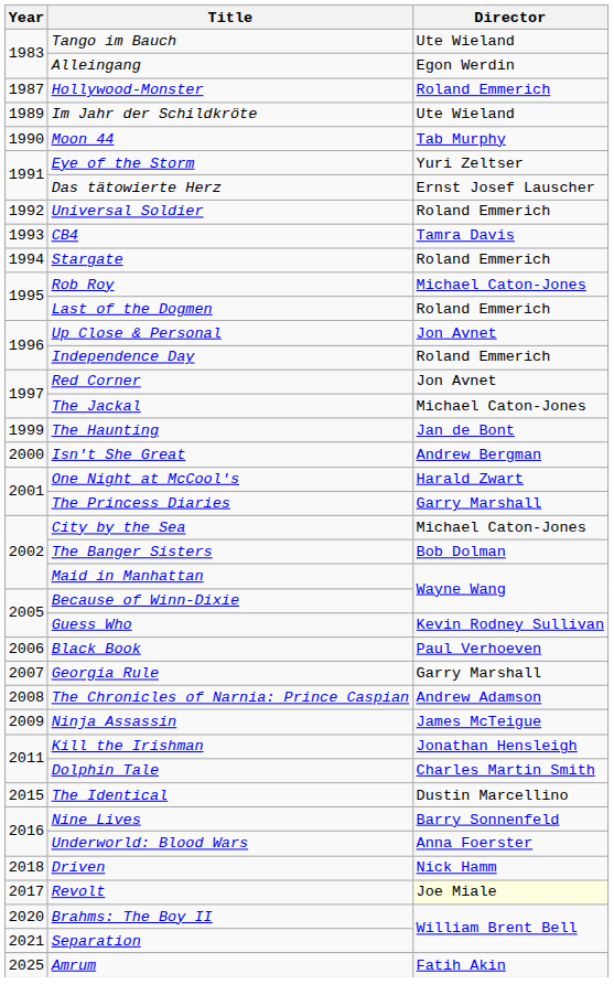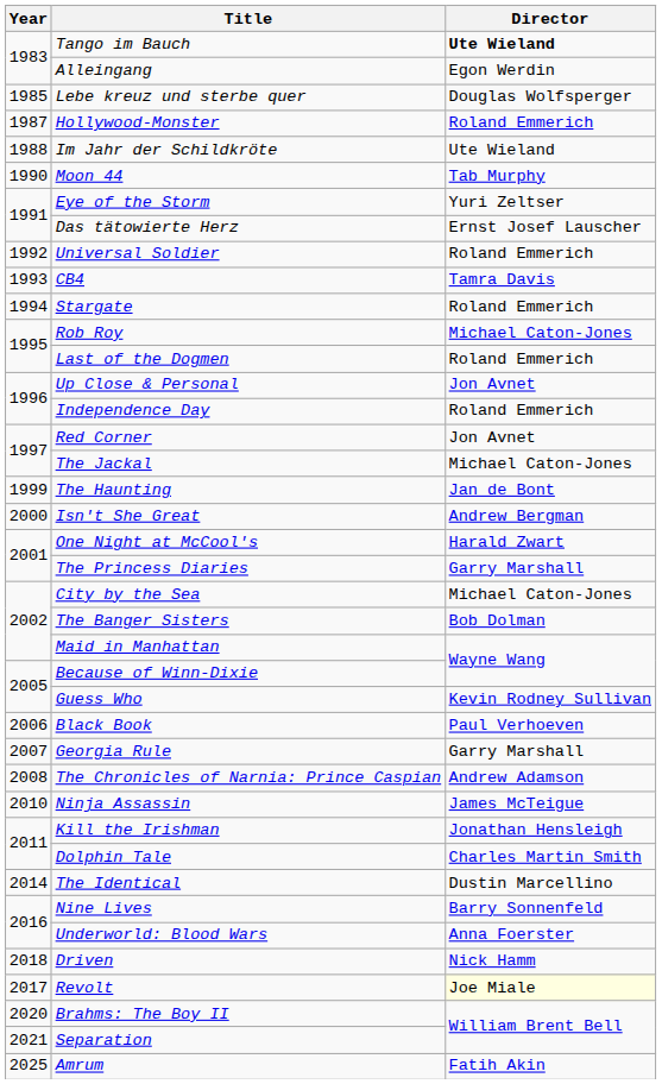 <table class="wikitable">
 <tr>
 <th>Year</th>
 <th>Title</th>
 <th>Director</th>
 </tr>
 <tr>
 <td rowspan=2>1983</td>
 <td><em>Tango im Bauch</em></td>
-<td>Ute Wieland</td>
+<td><strong>Ute Wieland</strong></td>
 </tr>
 <tr>
 <td><em>Alleingang</em></td>
 <td>Egon Werdin</td>
+</tr>
+<tr>
+<td>1985</td>
+<td><em>Lebe kreuz und sterbe quer</em></td>
+<td>Douglas Wolfsperger</td>
 </tr>
 <tr>
 <td>1987</td>
 <td><em><a href='#'>Hollywood-Monster</a></em></td>
 <td><a href='#'>Roland Emmerich</a></td>
 </tr>
 <tr>
-<td>1989</td>
+<td>1988</td>
 <td><em>Im Jahr der Schildkröte</em></td>
 <td>Ute Wieland</td>
 </tr>
 <tr>
 <td>1990</td>
 <td><em><a href='#'>Moon 44</a></em></td>
 <td><a href='#'>Tab Murphy</a></td>
 </tr>
 <tr>
 <td rowspan=2>1991</td>
 <td><em><a href='#'>Eye of the Storm</a></em></td>
 <td>Yuri Zeltser</td>
 </tr>
 <tr>
 <td><em>Das tätowierte Herz</em></td>
 <td>Ernst Josef Lauscher</td>
 </tr>
 <tr>
 <td>1992</td>
 <td><em><a href='#'>Universal Soldier</a></em></td>
 <td>Roland Emmerich</td>
 </tr>
 <tr>
 <td>1993</td>
 <td><em><a href='#'>CB4</a></em></td>
 <td><a href='#'>Tamra Davis</a></td>
 </tr>
 <tr>
 <td>1994</td>
 <td><em><a href='#'>Stargate</a></em></td>
 <td>Roland Emmerich</td>
 </tr>
 <tr>
 <td rowspan=2>1995</td>
 <td><em><a href='#'>Rob Roy</a></em></td>
 <td><a href='#'>Michael Caton-Jones</a></td>
 </tr>
 <tr>
 <td><em><a href='#'>Last of the Dogmen</a></em></td>
 <td>Roland Emmerich</td>
 </tr>
 <tr>
 <td rowspan=2>1996</td>
 <td><em><a href='#'>Up Close & Personal</a></em></td>
 <td><a href='#'>Jon Avnet</a></td>
 </tr>
 <tr>
 <td><em><a href='#'>Independence Day</a></em></td>
 <td>Roland Emmerich</td>
 </tr>
 <tr>
 <td rowspan=2>1997</td>
 <td><em><a href='#'>Red Corner</a></em></td>
 <td>Jon Avnet</td>
 </tr>
 <tr>
 <td><em><a href='#'>The Jackal</a></em></td>
 <td>Michael Caton-Jones</td>
 </tr>
 <tr>
 <td>1999</td>
 <td><em><a href='#'>The Haunting</a></em></td>
 <td><a href='#'>Jan de Bont</a></td>
 </tr>
 <tr>
 <td>2000</td>
 <td><em><a href='#'>Isn't She Great</a></em></td>
 <td><a href='#'>Andrew Bergman</a></td>
 </tr>
 <tr>
 <td rowspan=2>2001</td>
 <td><em><a href='#'>One Night at McCool's</a></em></td>
 <td><a href='#'>Harald Zwart</a></td>
 </tr>
 <tr>
 <td><em><a href='#'>The Princess Diaries</a></em></td>
 <td><a href='#'>Garry Marshall</a></td>
 </tr>
 <tr>
 <td rowspan=3>2002</td>
 <td><em><a href='#'>City by the Sea</a></em></td>
 <td>Michael Caton-Jones</td>
 </tr>
 <tr>
 <td><em><a href='#'>The Banger Sisters</a></em></td>
 <td><a href='#'>Bob Dolman</a></td>
 </tr>
 <tr>
 <td><em><a href='#'>Maid in Manhattan</a></em></td>
 <td rowspan=2><a href='#'>Wayne Wang</a></td>
 </tr>
 <tr>
 <td rowspan=2>2005</td>
 <td><em><a href='#'>Because of Winn-Dixie</a></em></td>
 </tr>
 <tr>
 <td><em><a href='#'>Guess Who</a></em></td>
 <td><a href='#'>Kevin Rodney Sullivan</a></td>
 </tr>
 <tr>
 <td>2006</td>
 <td><em><a href='#'>Black Book</a></em></td>
 <td><a href='#'>Paul Verhoeven</a></td>
 </tr>
 <tr>
 <td>2007</td>
 <td><em><a href='#'>Georgia Rule</a></em></td>
 <td>Garry Marshall</td>
 </tr>
 <tr>
 <td>2008</td>
 <td><em><a href='#'>The Chronicles of Narnia: Prince Caspian</a></em></td>
 <td><a href='#'>Andrew Adamson</a></td>
 </tr>
 <tr>
-<td>2009</td>
+<td>2010</td>
 <td><em><a href='#'>Ninja Assassin</a></em></td>
 <td><a href='#'>James McTeigue</a></td>
 </tr>
 <tr>
 <td rowspan=2>2011</td>
 <td><em><a href='#'>Kill the Irishman</a></em></td>
 <td><a href='#'>Jonathan Hensleigh</a></td>
 </tr>
 <tr>
 <td><em><a href='#'>Dolphin Tale</a></em></td>
 <td><a href='#'>Charles Martin Smith</a></td>
 </tr>
 <tr>
-<td>2015</td>
+<td>2014</td>
 <td><em><a href='#'>The Identical</a></em></td>
 <td>Dustin Marcellino</td>
 </tr>
 <tr>
 <td rowspan=2>2016</td>
 <td><a href='#'><em>Nine Lives</em></a></td>
 <td><a href='#'>Barry Sonnenfeld</a></td>
 </tr>
 <tr>
 <td><em><a href='#'>Underworld: Blood Wars</a></em></td>
 <td><a href='#'>Anna Foerster</a></td>
 </tr>
 <tr>
 <td>2018</td>
 <td><em><a href='#'>Driven</a></em></td>
 <td><a href='#'>Nick Hamm</a></td>
 </tr>
 <tr>
 <td>2017</td>
 <td><em><a href='#'>Revolt</a></em></td>
 <td style="background: lightyellow;">Joe Miale</td>
 </tr>
 <tr>
 <td>2020</td>
 <td><em><a href='#'>Brahms: The Boy II</a></em></td>
 <td rowspan=2><a href='#'>William Brent Bell</a></td>
 </tr>
 <tr>
 <td>2021</td>
 <td><em><a href='#'>Separation</a></em></td>
 </tr>
 <tr>
 <td>2025</td>
 <td><em><a href='#'>Amrum</a></em></td>
 <td><a href='#'>Fatih Akin</a></td>
 </tr>
 </table>
